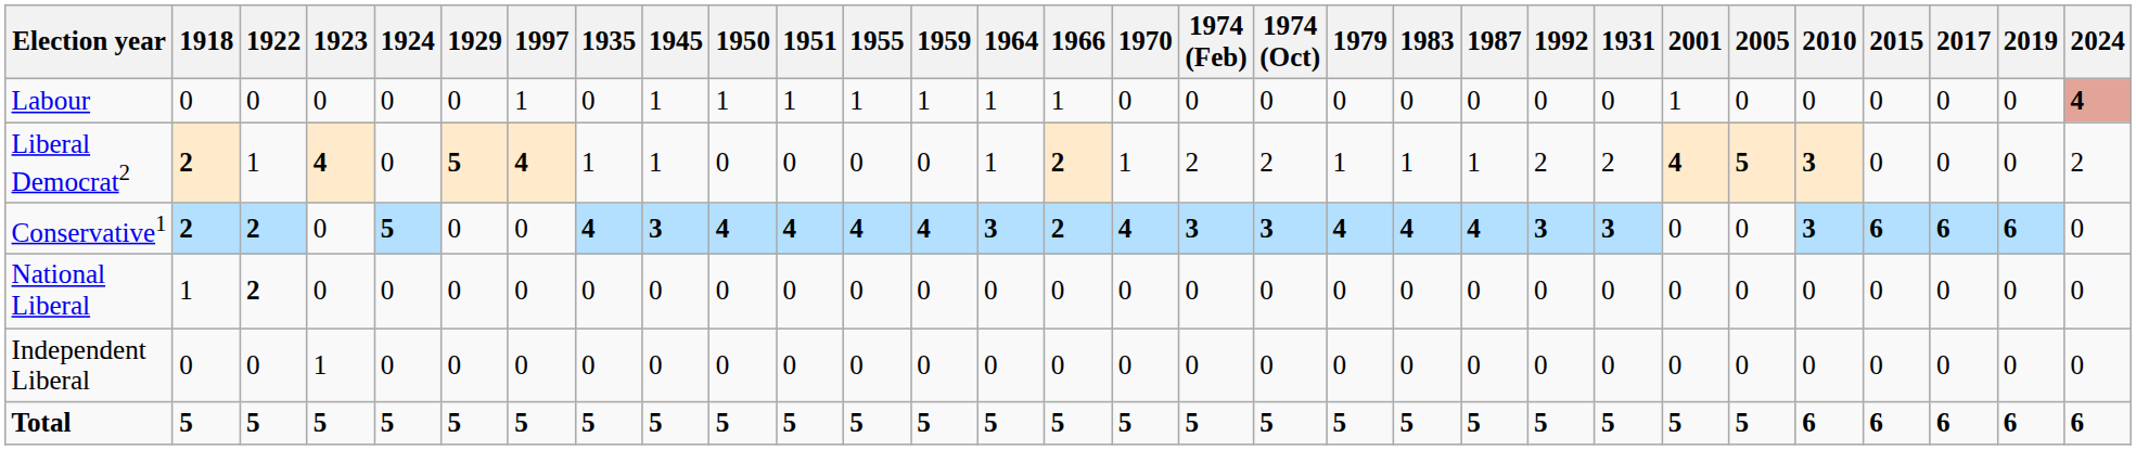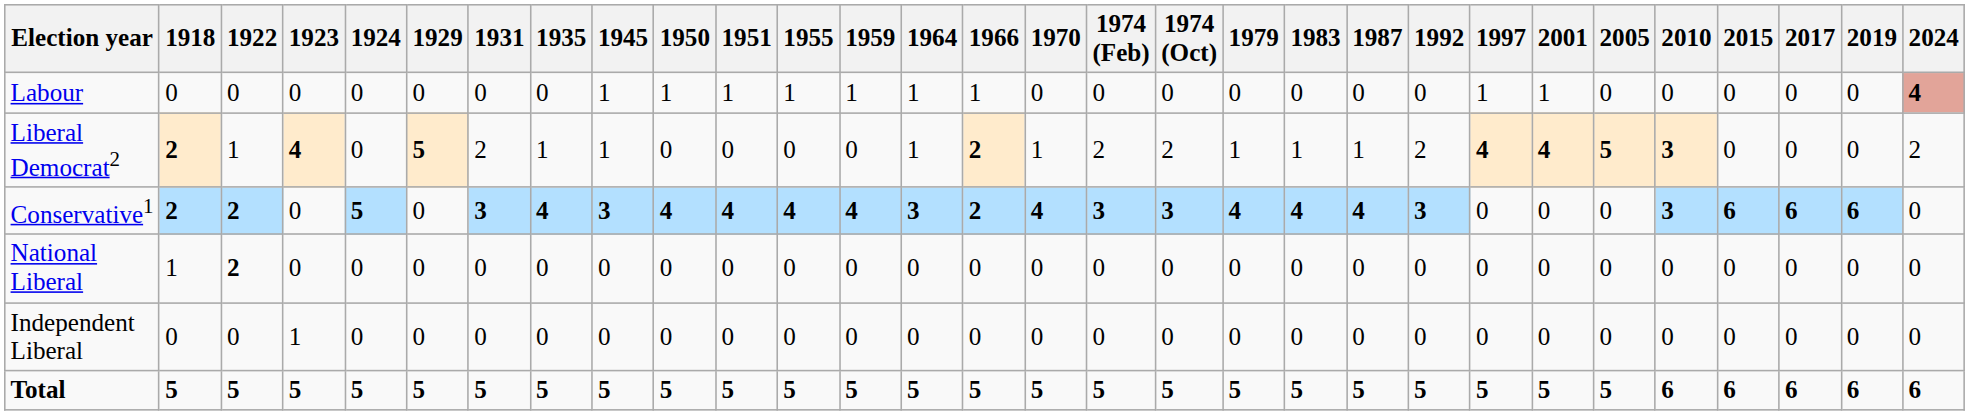 <table class="wikitable">
 <tr>
 <th>Election year</th>
 <th>1918</th>
 <th>1922</th>
 <th>1923</th>
 <th>1924</th>
 <th>1929</th>
-<th>1997</th>
+<th>1931</th>
 <th>1935</th>
 <th>1945</th>
 <th>1950</th>
 <th>1951</th>
 <th>1955</th>
 <th>1959</th>
 <th>1964</th>
 <th>1966</th>
 <th>1970</th>
 <th>1974<br>(Feb)</th>
 <th>1974<br>(Oct)</th>
 <th>1979</th>
 <th>1983</th>
 <th>1987</th>
 <th>1992</th>
-<th>1931</th>
+<th>1997</th>
 <th>2001</th>
 <th>2005</th>
 <th>2010</th>
 <th>2015</th>
 <th>2017</th>
 <th>2019</th>
 <th>2024</th>
 </tr>
 <tr>
 <td><a href='#'>Labour</a></td>
 <td>0</td>
 <td>0</td>
 <td>0</td>
 <td>0</td>
 <td>0</td>
-<td>1</td>
+<td>0</td>
 <td>0</td>
 <td>1</td>
 <td>1</td>
 <td>1</td>
 <td>1</td>
 <td>1</td>
 <td>1</td>
 <td>1</td>
 <td>0</td>
 <td>0</td>
 <td>0</td>
 <td>0</td>
 <td>0</td>
 <td>0</td>
 <td>0</td>
-<td>0</td>
+<td>1</td>
 <td>1</td>
 <td>0</td>
 <td>0</td>
 <td>0</td>
 <td>0</td>
 <td>0</td>
 <td style="background:#e2a499"><strong>4</strong></td>
 </tr>
 <tr>
 <td><a href='#'>Liberal Democrat</a><sup>2</sup></td>
 <td style="background:#ffebcc"><strong>2</strong></td>
 <td>1</td>
 <td style="background:#ffebcc"><strong>4</strong></td>
 <td>0</td>
 <td style="background:#ffebcc"><strong>5</strong></td>
-<td style="background:#ffebcc"><strong>4</strong></td>
+<td>2</td>
 <td>1</td>
 <td>1</td>
 <td>0</td>
 <td>0</td>
 <td>0</td>
 <td>0</td>
 <td>1</td>
 <td style="background:#ffebcc"><strong>2</strong></td>
 <td>1</td>
 <td>2</td>
 <td>2</td>
 <td>1</td>
 <td>1</td>
 <td>1</td>
 <td>2</td>
-<td>2</td>
+<td style="background:#ffebcc"><strong>4</strong></td>
 <td style="background:#ffebcc"><strong>4</strong></td>
 <td style="background:#ffebcc"><strong>5</strong></td>
 <td style="background:#ffebcc"><strong>3</strong></td>
 <td>0</td>
 <td>0</td>
 <td>0</td>
 <td>2</td>
 </tr>
 <tr>
 <td><a href='#'>Conservative</a><sup>1</sup></td>
 <td style="background:#B3E0FF"><strong>2</strong></td>
 <td style="background:#B3E0FF"><strong>2</strong></td>
 <td>0</td>
 <td style="background:#B3E0FF"><strong>5</strong></td>
 <td>0</td>
-<td>0</td>
+<td style="background:#B3E0FF"><strong>3</strong></td>
 <td style="background:#B3E0FF"><strong>4</strong></td>
 <td style="background:#B3E0FF"><strong>3</strong></td>
 <td style="background:#B3E0FF"><strong>4</strong></td>
 <td style="background:#B3E0FF"><strong>4</strong></td>
 <td style="background:#B3E0FF"><strong>4</strong></td>
 <td style="background:#B3E0FF"><strong>4</strong></td>
 <td style="background:#B3E0FF"><strong>3</strong></td>
 <td style="background:#B3E0FF"><strong>2</strong></td>
 <td style="background:#B3E0FF"><strong>4</strong></td>
 <td style="background:#B3E0FF"><strong>3</strong></td>
 <td style="background:#B3E0FF"><strong>3</strong></td>
 <td style="background:#B3E0FF"><strong>4</strong></td>
 <td style="background:#B3E0FF"><strong>4</strong></td>
 <td style="background:#B3E0FF"><strong>4</strong></td>
 <td style="background:#B3E0FF"><strong>3</strong></td>
-<td style="background:#B3E0FF"><strong>3</strong></td>
+<td>0</td>
 <td>0</td>
 <td>0</td>
 <td style="background:#B3E0FF"><strong>3</strong></td>
 <td style="background:#B3E0FF"><strong>6</strong></td>
 <td style="background:#B3E0FF"><strong>6</strong></td>
 <td style="background:#B3E0FF"><strong>6</strong></td>
 <td>0</td>
 </tr>
 <tr>
 <td><a href='#'>National Liberal</a></td>
 <td>1</td>
 <td><strong>2</strong></td>
 <td>0</td>
 <td>0</td>
 <td>0</td>
 <td>0</td>
 <td>0</td>
 <td>0</td>
 <td>0</td>
 <td>0</td>
 <td>0</td>
 <td>0</td>
 <td>0</td>
 <td>0</td>
 <td>0</td>
 <td>0</td>
 <td>0</td>
 <td>0</td>
 <td>0</td>
 <td>0</td>
 <td>0</td>
 <td>0</td>
 <td>0</td>
 <td>0</td>
 <td>0</td>
 <td>0</td>
 <td>0</td>
 <td>0</td>
 <td>0</td>
 </tr>
 <tr>
 <td>Independent Liberal</td>
 <td>0</td>
 <td>0</td>
 <td>1</td>
 <td>0</td>
 <td>0</td>
 <td>0</td>
 <td>0</td>
 <td>0</td>
 <td>0</td>
 <td>0</td>
 <td>0</td>
 <td>0</td>
 <td>0</td>
 <td>0</td>
 <td>0</td>
 <td>0</td>
 <td>0</td>
 <td>0</td>
 <td>0</td>
 <td>0</td>
 <td>0</td>
 <td>0</td>
 <td>0</td>
 <td>0</td>
 <td>0</td>
 <td>0</td>
 <td>0</td>
 <td>0</td>
 <td>0</td>
 </tr>
 <tr>
 <td><strong>Total</strong></td>
 <td><strong>5</strong></td>
 <td><strong>5</strong></td>
 <td><strong>5</strong></td>
 <td><strong>5</strong></td>
 <td><strong>5</strong></td>
 <td><strong>5</strong></td>
 <td><strong>5</strong></td>
 <td><strong>5</strong></td>
 <td><strong>5</strong></td>
 <td><strong>5</strong></td>
 <td><strong>5</strong></td>
 <td><strong>5</strong></td>
 <td><strong>5</strong></td>
 <td><strong>5</strong></td>
 <td><strong>5</strong></td>
 <td><strong>5</strong></td>
 <td><strong>5</strong></td>
 <td><strong>5</strong></td>
 <td><strong>5</strong></td>
 <td><strong>5</strong></td>
 <td><strong>5</strong></td>
 <td><strong>5</strong></td>
 <td><strong>5</strong></td>
 <td><strong>5</strong></td>
 <td><strong>6</strong></td>
 <td><strong>6</strong></td>
 <td><strong>6</strong></td>
 <td><strong>6</strong></td>
 <td><strong>6</strong></td>
 </tr>
 </table>
